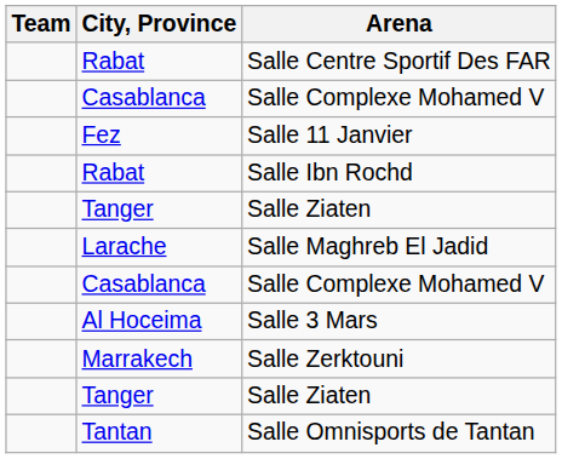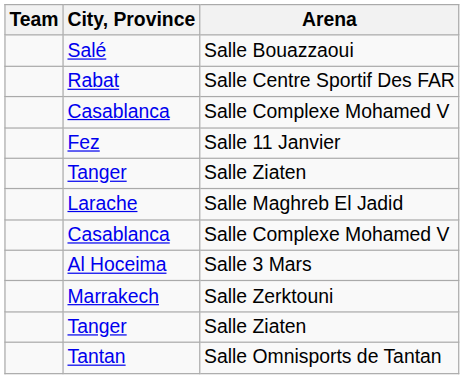 <table class="wikitable" style="margin:1em 2em 1em 1em;">
 <tr>
 <th>Team</th>
 <th>City, Province</th>
 <th>Arena</th>
+</tr>
+<tr>
+<td></td>
+<td><a href='#'>Salé</a></td>
+<td>Salle Bouazzaoui</td>
 </tr>
 <tr>
 <td></td>
 <td><a href='#'>Rabat</a></td>
 <td>Salle Centre Sportif Des FAR</td>
 </tr>
 <tr>
 <td></td>
 <td><a href='#'>Casablanca</a></td>
 <td>Salle Complexe Mohamed V</td>
 </tr>
 <tr>
 <td></td>
 <td><a href='#'>Fez</a></td>
 <td>Salle 11 Janvier</td>
-</tr>
-<tr>
-<td></td>
-<td><a href='#'>Rabat</a></td>
-<td>Salle Ibn Rochd</td>
 </tr>
 <tr>
 <td></td>
 <td><a href='#'>Tanger</a></td>
 <td>Salle Ziaten</td>
 </tr>
 <tr>
 <td></td>
 <td><a href='#'>Larache</a></td>
 <td>Salle Maghreb El Jadid</td>
 </tr>
 <tr>
 <td></td>
 <td><a href='#'>Casablanca</a></td>
 <td>Salle Complexe Mohamed V</td>
 </tr>
 <tr>
 <td></td>
 <td><a href='#'>Al Hoceima</a></td>
 <td>Salle 3 Mars</td>
 </tr>
 <tr>
 <td></td>
 <td><a href='#'>Marrakech</a></td>
 <td>Salle Zerktouni</td>
 </tr>
 <tr>
 <td></td>
 <td><a href='#'>Tanger</a></td>
 <td>Salle Ziaten</td>
 </tr>
 <tr>
 <td></td>
 <td><a href='#'>Tantan</a></td>
 <td>Salle Omnisports de Tantan</td>
 </tr>
 </table>
